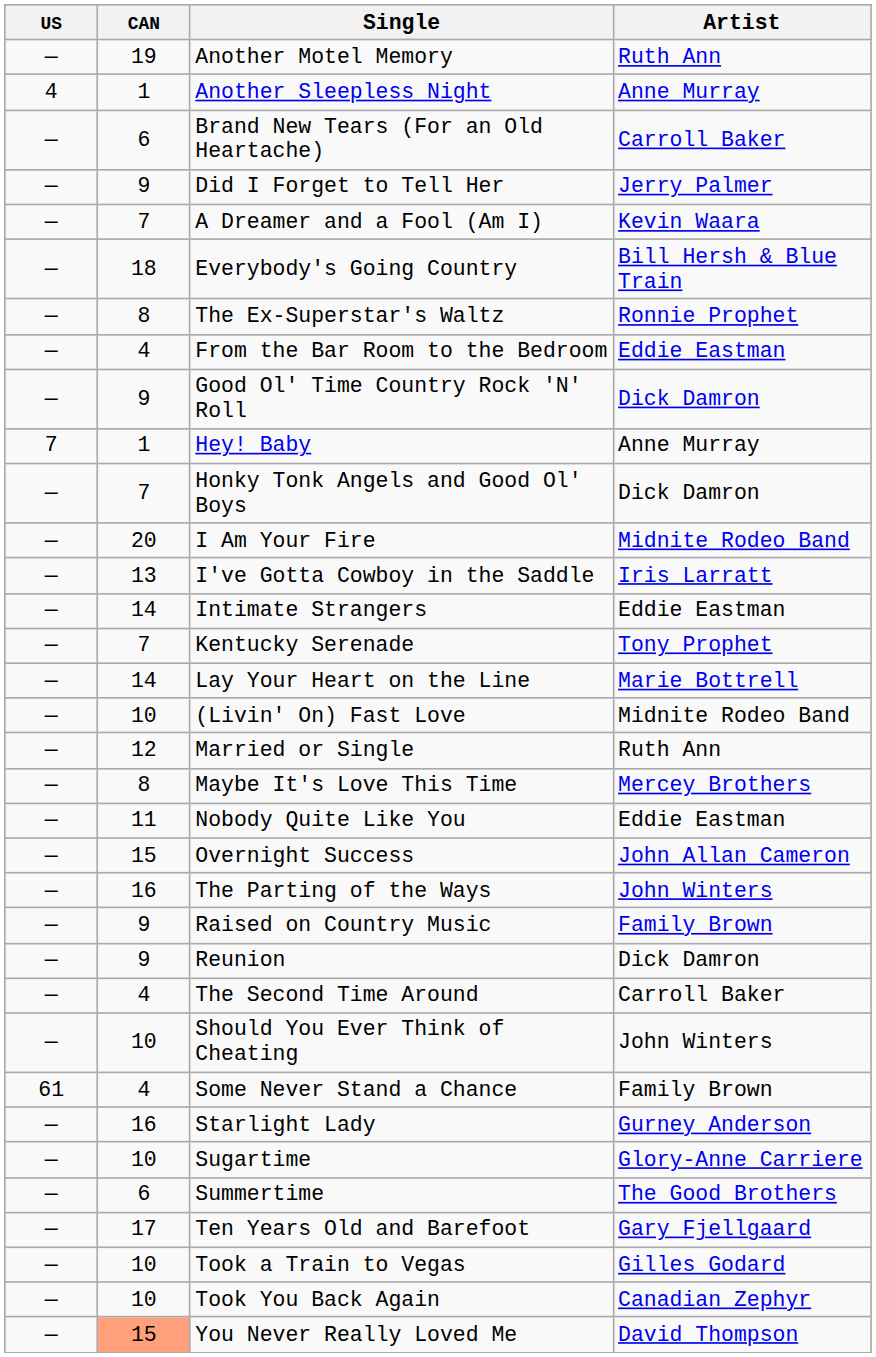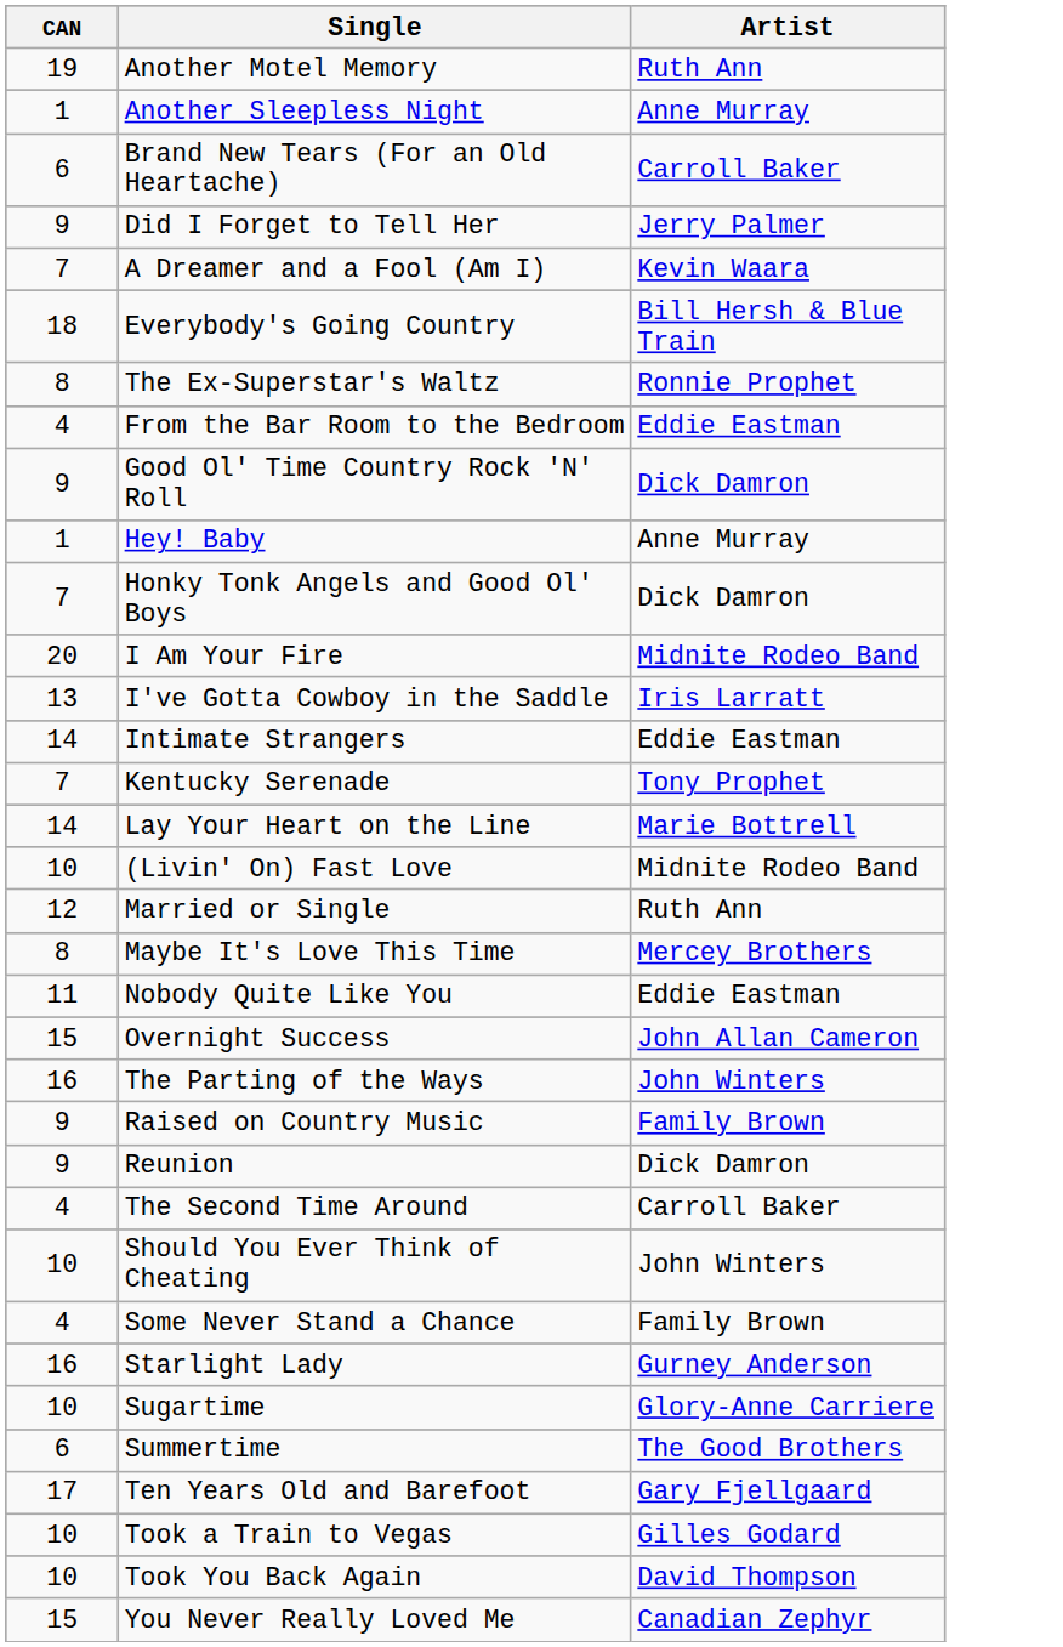 <table class="wikitable sortable">
 <tr>
-<th width="50"><small>US</small></th>
 <th width="50"><small>CAN</small></th>
 <th width="250">Single</th>
 <th width="150">Artist</th>
 </tr>
 <tr>
-<td align="center">—</td>
 <td align="center">19</td>
 <td>Another Motel Memory</td>
 <td><a href='#'>Ruth Ann</a></td>
 </tr>
 <tr>
-<td align="center">4</td>
 <td align="center">1</td>
 <td><a href='#'>Another Sleepless Night</a></td>
 <td><a href='#'>Anne Murray</a></td>
 </tr>
 <tr>
-<td align="center">—</td>
 <td align="center">6</td>
 <td>Brand New Tears (For an Old Heartache)</td>
 <td><a href='#'>Carroll Baker</a></td>
 </tr>
 <tr>
-<td align="center">—</td>
 <td align="center">9</td>
 <td>Did I Forget to Tell Her</td>
 <td><a href='#'>Jerry Palmer</a></td>
 </tr>
 <tr>
-<td align="center">—</td>
 <td align="center">7</td>
 <td>A Dreamer and a Fool (Am I)</td>
 <td><a href='#'>Kevin Waara</a></td>
 </tr>
 <tr>
-<td align="center">—</td>
 <td align="center">18</td>
 <td>Everybody's Going Country</td>
 <td><a href='#'>Bill Hersh & Blue Train</a></td>
 </tr>
 <tr>
-<td align="center">—</td>
 <td align="center">8</td>
 <td>The Ex-Superstar's Waltz</td>
 <td><a href='#'>Ronnie Prophet</a></td>
 </tr>
 <tr>
-<td align="center">—</td>
 <td align="center">4</td>
 <td>From the Bar Room to the Bedroom</td>
 <td><a href='#'>Eddie Eastman</a></td>
 </tr>
 <tr>
-<td align="center">—</td>
 <td align="center">9</td>
 <td>Good Ol' Time Country Rock 'N' Roll</td>
 <td><a href='#'>Dick Damron</a></td>
 </tr>
 <tr>
-<td align="center">7</td>
 <td align="center">1</td>
 <td><a href='#'>Hey! Baby</a></td>
 <td>Anne Murray</td>
 </tr>
 <tr>
-<td align="center">—</td>
 <td align="center">7</td>
 <td>Honky Tonk Angels and Good Ol' Boys</td>
 <td>Dick Damron</td>
 </tr>
 <tr>
-<td align="center">—</td>
 <td align="center">20</td>
 <td>I Am Your Fire</td>
 <td><a href='#'>Midnite Rodeo Band</a></td>
 </tr>
 <tr>
-<td align="center">—</td>
 <td align="center">13</td>
 <td>I've Gotta Cowboy in the Saddle</td>
 <td><a href='#'>Iris Larratt</a></td>
 </tr>
 <tr>
-<td align="center">—</td>
 <td align="center">14</td>
 <td>Intimate Strangers</td>
 <td>Eddie Eastman</td>
 </tr>
 <tr>
-<td align="center">—</td>
 <td align="center">7</td>
 <td>Kentucky Serenade</td>
 <td><a href='#'>Tony Prophet</a></td>
 </tr>
 <tr>
-<td align="center">—</td>
 <td align="center">14</td>
 <td>Lay Your Heart on the Line</td>
 <td><a href='#'>Marie Bottrell</a></td>
 </tr>
 <tr>
-<td align="center">—</td>
 <td align="center">10</td>
 <td>(Livin' On) Fast Love</td>
 <td>Midnite Rodeo Band</td>
 </tr>
 <tr>
-<td align="center">—</td>
 <td align="center">12</td>
 <td>Married or Single</td>
 <td>Ruth Ann</td>
 </tr>
 <tr>
-<td align="center">—</td>
 <td align="center">8</td>
 <td>Maybe It's Love This Time</td>
 <td><a href='#'>Mercey Brothers</a></td>
 </tr>
 <tr>
-<td align="center">—</td>
 <td align="center">11</td>
 <td>Nobody Quite Like You</td>
 <td>Eddie Eastman</td>
 </tr>
 <tr>
-<td align="center">—</td>
 <td align="center">15</td>
 <td>Overnight Success</td>
 <td><a href='#'>John Allan Cameron</a></td>
 </tr>
 <tr>
-<td align="center">—</td>
 <td align="center">16</td>
 <td>The Parting of the Ways</td>
 <td><a href='#'>John Winters</a></td>
 </tr>
 <tr>
-<td align="center">—</td>
 <td align="center">9</td>
 <td>Raised on Country Music</td>
 <td><a href='#'>Family Brown</a></td>
 </tr>
 <tr>
-<td align="center">—</td>
 <td align="center">9</td>
 <td>Reunion</td>
 <td>Dick Damron</td>
 </tr>
 <tr>
-<td align="center">—</td>
 <td align="center">4</td>
 <td>The Second Time Around</td>
 <td>Carroll Baker</td>
 </tr>
 <tr>
-<td align="center">—</td>
 <td align="center">10</td>
 <td>Should You Ever Think of Cheating</td>
 <td>John Winters</td>
 </tr>
 <tr>
-<td align="center">61</td>
 <td align="center">4</td>
 <td>Some Never Stand a Chance</td>
 <td>Family Brown</td>
 </tr>
 <tr>
-<td align="center">—</td>
 <td align="center">16</td>
 <td>Starlight Lady</td>
 <td><a href='#'>Gurney Anderson</a></td>
 </tr>
 <tr>
-<td align="center">—</td>
 <td align="center">10</td>
 <td>Sugartime</td>
 <td><a href='#'>Glory-Anne Carriere</a></td>
 </tr>
 <tr>
-<td align="center">—</td>
 <td align="center">6</td>
 <td>Summertime</td>
 <td><a href='#'>The Good Brothers</a></td>
 </tr>
 <tr>
-<td align="center">—</td>
 <td align="center">17</td>
 <td>Ten Years Old and Barefoot</td>
 <td><a href='#'>Gary Fjellgaard</a></td>
 </tr>
 <tr>
-<td align="center">—</td>
 <td align="center">10</td>
 <td>Took a Train to Vegas</td>
 <td><a href='#'>Gilles Godard</a></td>
 </tr>
 <tr>
-<td align="center">—</td>
 <td align="center">10</td>
 <td>Took You Back Again</td>
+<td><a href='#'>David Thompson</a></td>
+</tr>
+<tr>
+<td align="center">15</td>
+<td>You Never Really Loved Me</td>
 <td><a href='#'>Canadian Zephyr</a></td>
 </tr>
-<tr>
-<td align="center">—</td>
-<td align="center" style="background: lightsalmon;">15</td>
-<td>You Never Really Loved Me</td>
-<td><a href='#'>David Thompson</a></td>
-</tr>
 </table>
